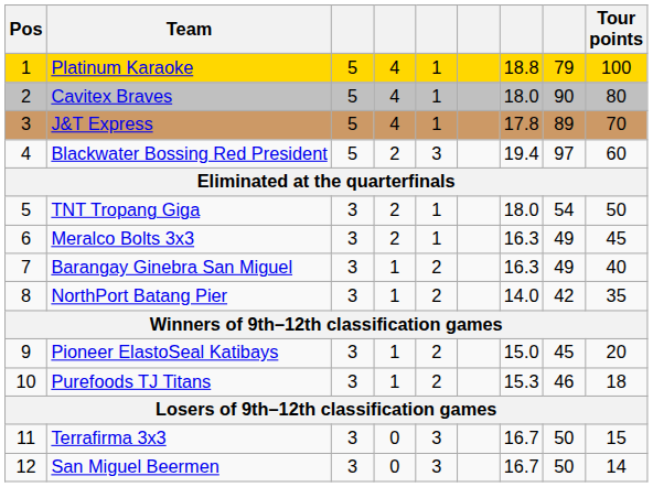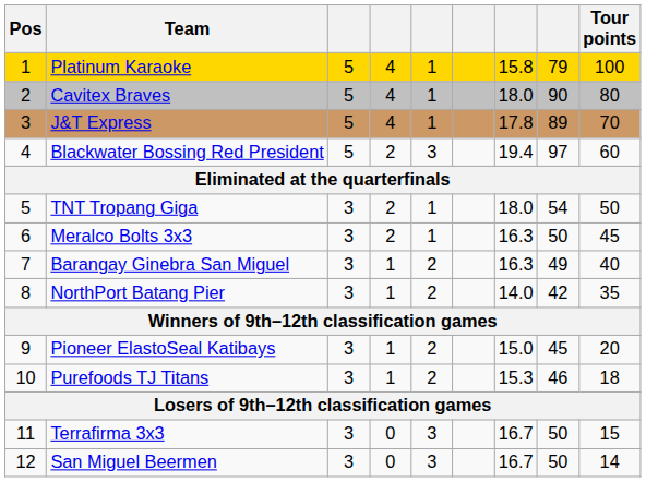 <table class="wikitable" style="text-align:center">
 <tr>
 <th width=30>Pos</th>
 <th width=180>Team</th>
 <th width=30></th>
 <th width=30></th>
 <th width=30></th>
 <th width=30></th>
 <th width=30></th>
 <th width=30></th>
 <th width=30>Tour points</th>
 </tr>
 <tr bgcolor=gold>
 <td>1</td>
 <td align=left><a href='#'>Platinum Karaoke</a></td>
 <td>5</td>
 <td>4</td>
 <td>1</td>
 <td></td>
-<td>18.8</td>
+<td>15.8</td>
 <td>79</td>
 <td>100</td>
 </tr>
 <tr bgcolor=silver>
 <td>2</td>
 <td align=left><a href='#'>Cavitex Braves</a></td>
 <td>5</td>
 <td>4</td>
 <td>1</td>
 <td></td>
 <td>18.0</td>
 <td>90</td>
 <td>80</td>
 </tr>
 <tr bgcolor=cc9966>
 <td>3</td>
 <td align=left><a href='#'>J&T Express</a></td>
 <td>5</td>
 <td>4</td>
 <td>1</td>
 <td></td>
 <td>17.8</td>
 <td>89</td>
 <td>70</td>
 </tr>
 <tr>
 <td>4</td>
 <td align=left nowrap><a href='#'>Blackwater Bossing Red President</a></td>
 <td>5</td>
 <td>2</td>
 <td>3</td>
 <td></td>
 <td>19.4</td>
 <td>97</td>
 <td>60</td>
 </tr>
 <tr>
 <th colspan=9>Eliminated at the quarterfinals</th>
 </tr>
 <tr>
 <td>5</td>
 <td align=left><a href='#'>TNT Tropang Giga</a></td>
 <td>3</td>
 <td>2</td>
 <td>1</td>
 <td></td>
 <td>18.0</td>
 <td>54</td>
 <td>50</td>
 </tr>
 <tr>
 <td>6</td>
 <td align=left><a href='#'>Meralco Bolts 3x3</a></td>
 <td>3</td>
 <td>2</td>
 <td>1</td>
 <td></td>
 <td>16.3</td>
-<td>49</td>
+<td>50</td>
 <td>45</td>
 </tr>
 <tr>
 <td>7</td>
 <td align=left><a href='#'>Barangay Ginebra San Miguel</a></td>
 <td>3</td>
 <td>1</td>
 <td>2</td>
 <td></td>
 <td>16.3</td>
 <td>49</td>
 <td>40</td>
 </tr>
 <tr>
 <td>8</td>
 <td align=left><a href='#'>NorthPort Batang Pier</a></td>
 <td>3</td>
 <td>1</td>
 <td>2</td>
 <td></td>
 <td>14.0</td>
 <td>42</td>
 <td>35</td>
 </tr>
 <tr>
 <th colspan=9>Winners of 9th–12th classification games</th>
 </tr>
 <tr>
 <td>9</td>
 <td align=left><a href='#'>Pioneer ElastoSeal Katibays</a></td>
 <td>3</td>
 <td>1</td>
 <td>2</td>
 <td></td>
 <td>15.0</td>
 <td>45</td>
 <td>20</td>
 </tr>
 <tr>
 <td>10</td>
 <td align=left><a href='#'>Purefoods TJ Titans</a></td>
 <td>3</td>
 <td>1</td>
 <td>2</td>
 <td></td>
 <td>15.3</td>
 <td>46</td>
 <td>18</td>
 </tr>
 <tr>
 <th colspan=9>Losers of 9th–12th classification games</th>
 </tr>
 <tr>
 <td>11</td>
 <td align=left><a href='#'>Terrafirma 3x3</a></td>
 <td>3</td>
 <td>0</td>
 <td>3</td>
 <td></td>
 <td>16.7</td>
 <td>50</td>
 <td>15</td>
 </tr>
 <tr>
 <td>12</td>
 <td align=left><a href='#'>San Miguel Beermen</a></td>
 <td>3</td>
 <td>0</td>
 <td>3</td>
 <td></td>
 <td>16.7</td>
 <td>50</td>
 <td>14</td>
 </tr>
 </table>
